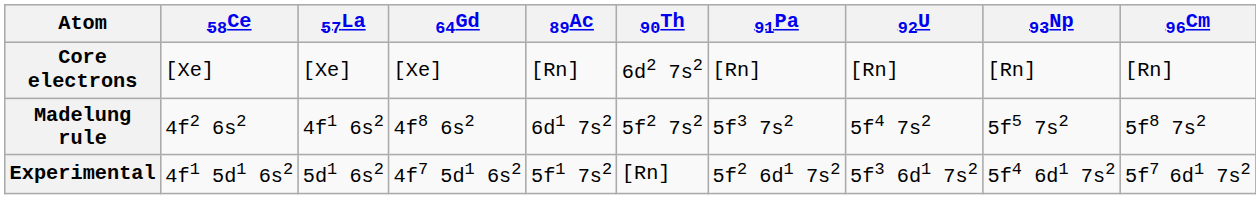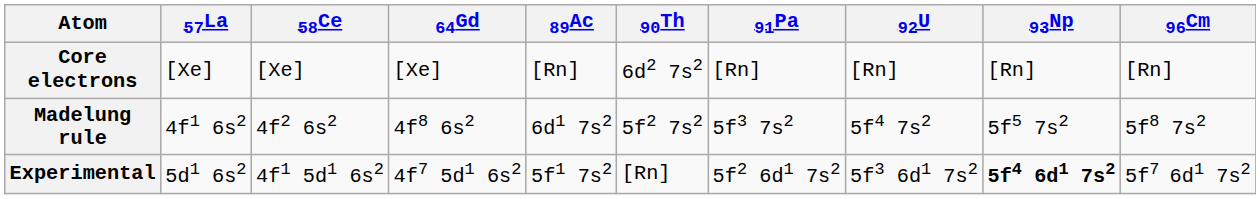 <table class="wikitable">
 <tr>
 <th>Atom</th>
+<th><a href='#'><sub>57</sub>La</a></th>
 <th><a href='#'><sub>58</sub>Ce</a></th>
-<th><a href='#'><sub>57</sub>La</a></th>
 <th><a href='#'><sub>64</sub>Gd</a></th>
 <th><a href='#'><sub>89</sub>Ac</a></th>
 <th><a href='#'><sub>90</sub>Th</a></th>
 <th><a href='#'><sub>91</sub>Pa</a></th>
 <th><a href='#'><sub>92</sub>U</a></th>
 <th><a href='#'><sub>93</sub>Np</a></th>
 <th><a href='#'><sub>96</sub>Cm</a></th>
 </tr>
 <tr>
 <th>Core electrons</th>
 <td>[Xe]</td>
 <td>[Xe]</td>
 <td>[Xe]</td>
 <td>[Rn]</td>
 <td>6d<sup>2</sup> 7s<sup>2</sup></td>
 <td>[Rn]</td>
 <td>[Rn]</td>
 <td>[Rn]</td>
 <td>[Rn]</td>
 </tr>
 <tr>
 <th>Madelung rule</th>
+<td>4f<sup>1</sup> 6s<sup>2</sup></td>
 <td>4f<sup>2</sup> 6s<sup>2</sup></td>
-<td>4f<sup>1</sup> 6s<sup>2</sup></td>
 <td>4f<sup>8</sup> 6s<sup>2</sup></td>
 <td>6d<sup>1</sup> 7s<sup>2</sup></td>
 <td>5f<sup>2</sup> 7s<sup>2</sup></td>
 <td>5f<sup>3</sup> 7s<sup>2</sup></td>
 <td>5f<sup>4</sup> 7s<sup>2</sup></td>
 <td>5f<sup>5</sup> 7s<sup>2</sup></td>
 <td>5f<sup>8</sup> 7s<sup>2</sup></td>
 </tr>
 <tr>
 <th>Experimental</th>
+<td>5d<sup>1</sup> 6s<sup>2</sup></td>
 <td>4f<sup>1</sup> 5d<sup>1</sup> 6s<sup>2</sup></td>
-<td>5d<sup>1</sup> 6s<sup>2</sup></td>
 <td>4f<sup>7</sup> 5d<sup>1</sup> 6s<sup>2</sup></td>
 <td>5f<sup>1</sup> 7s<sup>2</sup></td>
 <td>[Rn]</td>
 <td>5f<sup>2</sup> 6d<sup>1</sup> 7s<sup>2</sup></td>
 <td>5f<sup>3</sup> 6d<sup>1</sup> 7s<sup>2</sup></td>
-<td>5f<sup>4</sup> 6d<sup>1</sup> 7s<sup>2</sup></td>
+<td><strong>5f<sup>4</sup> 6d<sup>1</sup> 7s<sup>2</sup></strong></td>
 <td>5f<sup>7 </sup>6d<sup>1</sup> 7s<sup>2</sup></td>
 </tr>
 </table>
